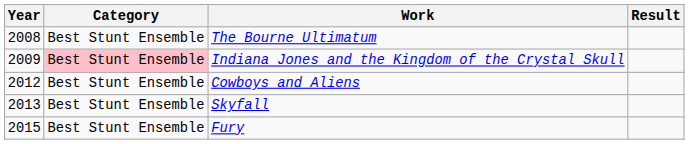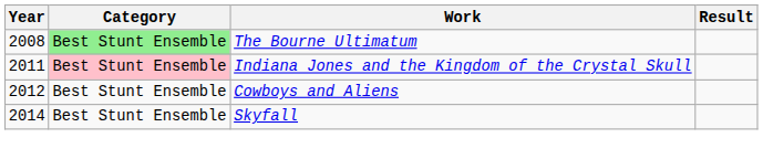 <table class="wikitable sortable">
 <tr>
 <th>Year</th>
 <th>Category</th>
 <th>Work</th>
 <th>Result</th>
 </tr>
 <tr>
 <td>2008</td>
-<td>Best Stunt Ensemble</td>
+<td style="background: lightgreen;">Best Stunt Ensemble</td>
 <td><em><a href='#'>The Bourne Ultimatum</a></em></td>
 <td></td>
 </tr>
 <tr>
-<td>2009</td>
+<td>2011</td>
 <td style="background: pink;">Best Stunt Ensemble</td>
 <td><em><a href='#'>Indiana Jones and the Kingdom of the Crystal Skull</a></em></td>
 <td></td>
 </tr>
 <tr>
 <td>2012</td>
 <td>Best Stunt Ensemble</td>
 <td><em><a href='#'>Cowboys and Aliens</a></em></td>
 <td></td>
 </tr>
 <tr>
-<td>2013</td>
+<td>2014</td>
 <td>Best Stunt Ensemble</td>
 <td><em><a href='#'>Skyfall</a></em></td>
 <td></td>
 </tr>
-<tr>
-<td>2015</td>
-<td>Best Stunt Ensemble</td>
-<td><em><a href='#'>Fury</a></em></td>
-<td></td>
-</tr>
 </table>
